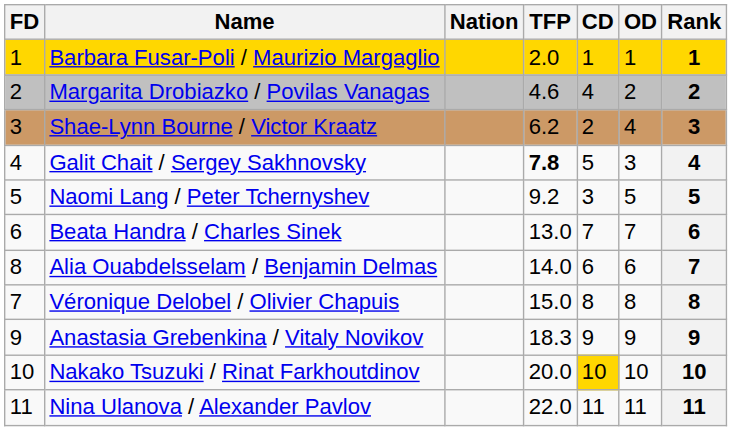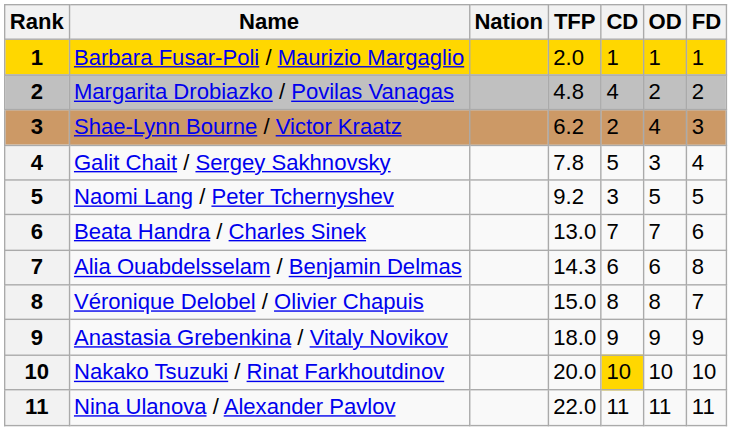 <table class="wikitable">
 <tr>
-<th>FD</th>
+<th>Rank</th>
 <th>Name</th>
 <th>Nation</th>
 <th>TFP</th>
 <th>CD</th>
 <th>OD</th>
-<th>Rank</th>
+<th>FD</th>
 </tr>
 <tr bgcolor="gold">
-<td>1</td>
+<td align="center"><strong>1</strong></td>
 <td><a href='#'>Barbara Fusar-Poli</a> / <a href='#'>Maurizio Margaglio</a></td>
 <td></td>
 <td>2.0</td>
 <td>1</td>
 <td>1</td>
-<td align="center"><strong>1</strong></td>
+<td>1</td>
 </tr>
 <tr bgcolor="silver">
-<td>2</td>
+<td align="center"><strong>2</strong></td>
 <td><a href='#'>Margarita Drobiazko</a> / <a href='#'>Povilas Vanagas</a></td>
 <td></td>
-<td>4.6</td>
+<td>4.8</td>
 <td>4</td>
 <td>2</td>
-<td align="center"><strong>2</strong></td>
+<td>2</td>
 </tr>
 <tr bgcolor="cc9966">
-<td>3</td>
+<td align="center"><strong>3</strong></td>
 <td><a href='#'>Shae-Lynn Bourne</a> / <a href='#'>Victor Kraatz</a></td>
 <td></td>
 <td>6.2</td>
 <td>2</td>
 <td>4</td>
-<td align="center"><strong>3</strong></td>
+<td>3</td>
 </tr>
 <tr>
-<td>4</td>
+<th>4</th>
 <td><a href='#'>Galit Chait</a> / <a href='#'>Sergey Sakhnovsky</a></td>
 <td></td>
-<td><strong>7.8</strong></td>
+<td>7.8</td>
 <td>5</td>
 <td>3</td>
-<th>4</th>
+<td>4</td>
 </tr>
 <tr>
-<td>5</td>
+<th>5</th>
 <td><a href='#'>Naomi Lang</a> / <a href='#'>Peter Tchernyshev</a></td>
 <td></td>
 <td>9.2</td>
 <td>3</td>
 <td>5</td>
-<th>5</th>
+<td>5</td>
 </tr>
 <tr>
-<td>6</td>
+<th>6</th>
 <td><a href='#'>Beata Handra</a> / <a href='#'>Charles Sinek</a></td>
 <td></td>
 <td>13.0</td>
 <td>7</td>
 <td>7</td>
-<th>6</th>
+<td>6</td>
 </tr>
 <tr>
-<td>8</td>
+<th>7</th>
 <td><a href='#'>Alia Ouabdelsselam</a> / <a href='#'>Benjamin Delmas</a></td>
 <td></td>
-<td>14.0</td>
+<td>14.3</td>
 <td>6</td>
 <td>6</td>
-<th>7</th>
+<td>8</td>
 </tr>
 <tr>
-<td>7</td>
+<th>8</th>
 <td><a href='#'>Véronique Delobel</a> / <a href='#'>Olivier Chapuis</a></td>
 <td></td>
 <td>15.0</td>
 <td>8</td>
 <td>8</td>
-<th>8</th>
+<td>7</td>
 </tr>
 <tr>
-<td>9</td>
+<th>9</th>
 <td><a href='#'>Anastasia Grebenkina</a> / <a href='#'>Vitaly Novikov</a></td>
 <td></td>
-<td>18.3</td>
+<td>18.0</td>
 <td>9</td>
 <td>9</td>
-<th>9</th>
+<td>9</td>
 </tr>
 <tr>
-<td>10</td>
+<th>10</th>
 <td><a href='#'>Nakako Tsuzuki</a> / <a href='#'>Rinat Farkhoutdinov</a></td>
 <td></td>
 <td>20.0</td>
 <td style="background: gold;">10</td>
 <td>10</td>
-<th>10</th>
+<td>10</td>
 </tr>
 <tr>
-<td>11</td>
+<th>11</th>
 <td><a href='#'>Nina Ulanova</a> / <a href='#'>Alexander Pavlov</a></td>
 <td></td>
 <td>22.0</td>
 <td>11</td>
 <td>11</td>
-<th>11</th>
+<td>11</td>
 </tr>
 </table>
